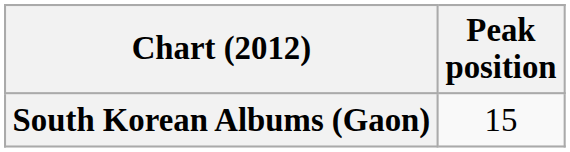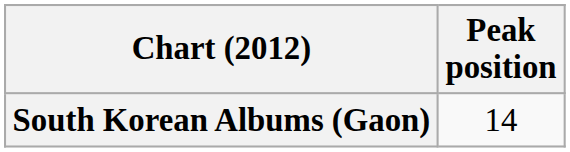 <table class="wikitable plainrowheaders">
 <tr>
 <th>Chart (2012)</th>
 <th>Peak<br>position</th>
 </tr>
 <tr>
 <th scope="row">South Korean Albums (Gaon)</th>
-<td style="text-align:center;">15</td>
+<td style="text-align:center;">14</td>
 </tr>
 </table>
